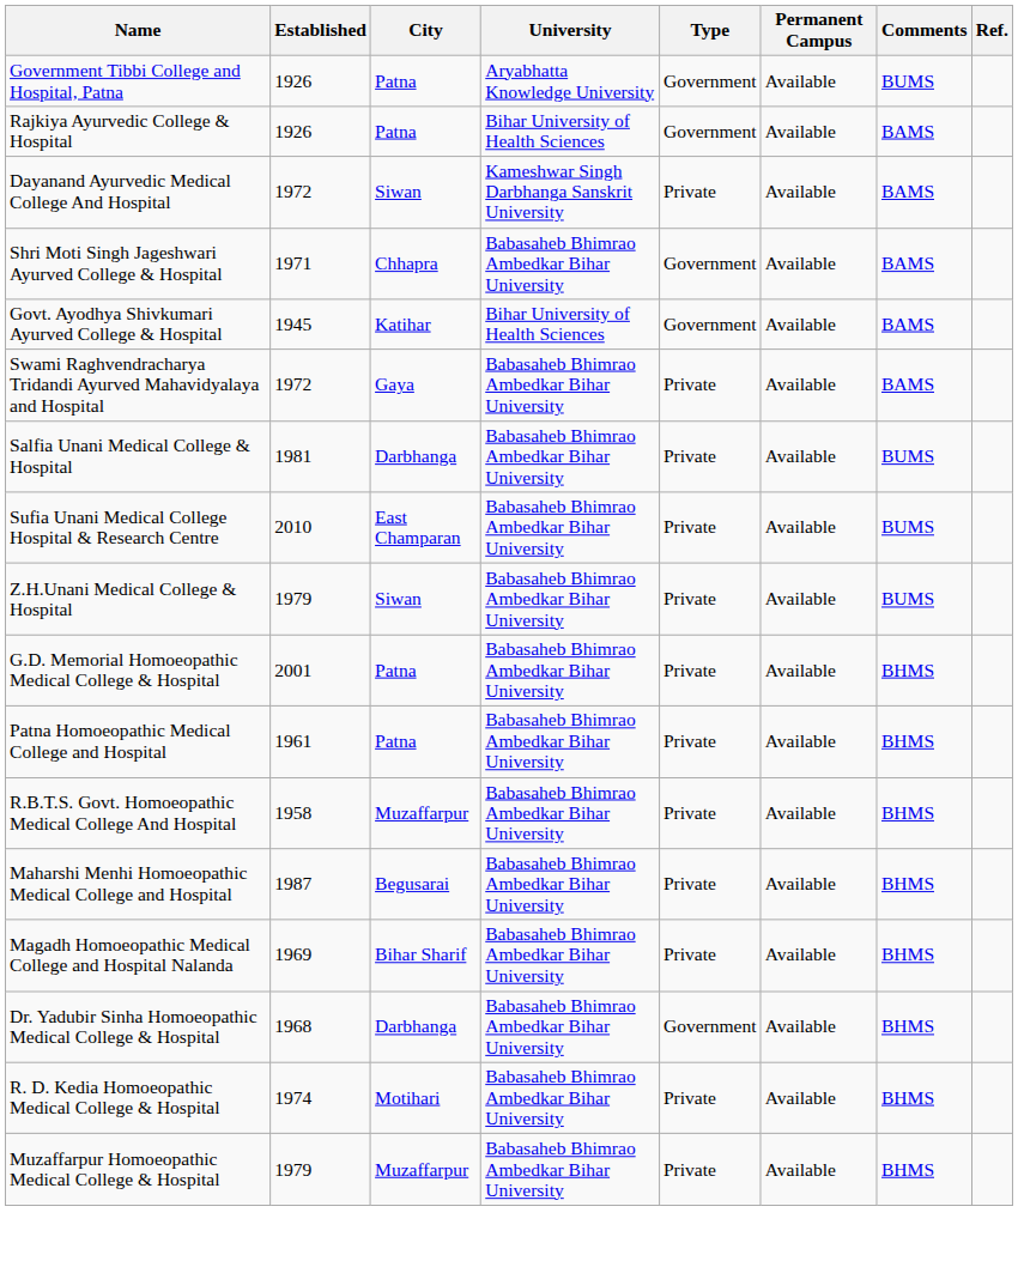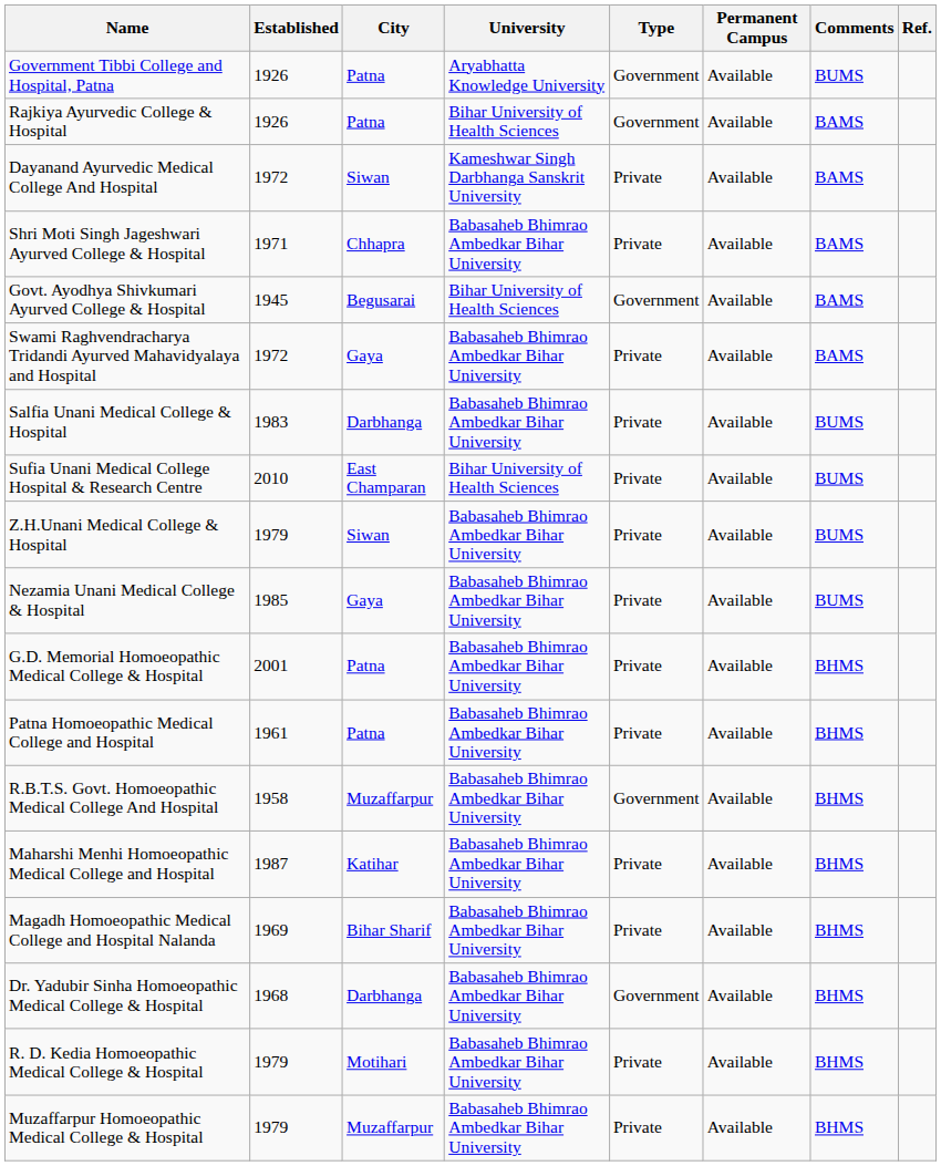 <table class="wikitable sortable">
 <tr>
 <th>Name</th>
 <th>Established</th>
 <th>City</th>
 <th>University</th>
 <th>Type</th>
 <th>Permanent Campus</th>
 <th>Comments</th>
 <th>Ref.</th>
 </tr>
 <tr>
 <td><a href='#'>Government Tibbi College and Hospital, Patna</a></td>
 <td>1926</td>
 <td><a href='#'>Patna</a></td>
 <td><a href='#'>Aryabhatta Knowledge University</a></td>
 <td>Government</td>
 <td>Available</td>
 <td><a href='#'>BUMS</a></td>
 </tr>
 <tr>
 <td>Rajkiya Ayurvedic College & Hospital</td>
 <td>1926</td>
 <td><a href='#'>Patna</a></td>
 <td><a href='#'>Bihar University of Health Sciences</a></td>
 <td>Government</td>
 <td>Available</td>
 <td><a href='#'>BAMS</a></td>
 <td></td>
 </tr>
 <tr>
 <td>Dayanand Ayurvedic Medical College And Hospital</td>
 <td>1972</td>
 <td><a href='#'>Siwan</a></td>
 <td><a href='#'>Kameshwar Singh Darbhanga Sanskrit University</a></td>
 <td>Private</td>
 <td>Available</td>
 <td><a href='#'>BAMS</a></td>
 <td></td>
 </tr>
 <tr>
 <td>Shri Moti Singh Jageshwari Ayurved College & Hospital</td>
 <td>1971</td>
 <td><a href='#'>Chhapra</a></td>
 <td><a href='#'>Babasaheb Bhimrao Ambedkar Bihar University</a></td>
-<td>Government</td>
+<td>Private</td>
 <td>Available</td>
 <td><a href='#'>BAMS</a></td>
 <td></td>
 </tr>
 <tr>
 <td>Govt. Ayodhya Shivkumari Ayurved College & Hospital</td>
 <td>1945</td>
-<td><a href='#'>Katihar</a></td>
+<td><a href='#'>Begusarai</a></td>
 <td><a href='#'>Bihar University of Health Sciences</a></td>
 <td>Government</td>
 <td>Available</td>
 <td><a href='#'>BAMS</a></td>
 <td></td>
 </tr>
 <tr>
 <td>Swami Raghvendracharya Tridandi Ayurved Mahavidyalaya and Hospital</td>
 <td>1972</td>
 <td><a href='#'>Gaya</a></td>
 <td><a href='#'>Babasaheb Bhimrao Ambedkar Bihar University</a></td>
 <td>Private</td>
 <td>Available</td>
 <td><a href='#'>BAMS</a></td>
 <td></td>
 </tr>
 <tr>
 <td>Salfia Unani Medical College & Hospital</td>
-<td>1981</td>
+<td>1983</td>
 <td><a href='#'>Darbhanga</a></td>
 <td><a href='#'>Babasaheb Bhimrao Ambedkar Bihar University</a></td>
 <td>Private</td>
 <td>Available</td>
 <td><a href='#'>BUMS</a></td>
 <td></td>
 </tr>
 <tr>
 <td>Sufia Unani Medical College Hospital & Research Centre</td>
 <td>2010</td>
 <td><a href='#'>East Champaran</a></td>
-<td><a href='#'>Babasaheb Bhimrao Ambedkar Bihar University</a></td>
+<td><a href='#'>Bihar University of Health Sciences</a></td>
 <td>Private</td>
 <td>Available</td>
 <td><a href='#'>BUMS</a></td>
 <td></td>
 </tr>
 <tr>
 <td>Z.H.Unani Medical College & Hospital</td>
 <td>1979</td>
 <td><a href='#'>Siwan</a></td>
+<td><a href='#'>Babasaheb Bhimrao Ambedkar Bihar University</a></td>
+<td>Private</td>
+<td>Available</td>
+<td><a href='#'>BUMS</a></td>
+<td></td>
+</tr>
+<tr>
+<td>Nezamia Unani Medical College & Hospital</td>
+<td>1985</td>
+<td><a href='#'>Gaya</a></td>
 <td><a href='#'>Babasaheb Bhimrao Ambedkar Bihar University</a></td>
 <td>Private</td>
 <td>Available</td>
 <td><a href='#'>BUMS</a></td>
 <td></td>
 </tr>
 <tr>
 <td>G.D. Memorial Homoeopathic Medical College & Hospital</td>
 <td>2001</td>
 <td><a href='#'>Patna</a></td>
 <td><a href='#'>Babasaheb Bhimrao Ambedkar Bihar University</a></td>
 <td>Private</td>
 <td>Available</td>
 <td><a href='#'>BHMS</a></td>
 <td></td>
 </tr>
 <tr>
 <td>Patna Homoeopathic Medical College and Hospital</td>
 <td>1961</td>
 <td><a href='#'>Patna</a></td>
 <td><a href='#'>Babasaheb Bhimrao Ambedkar Bihar University</a></td>
 <td>Private</td>
 <td>Available</td>
 <td><a href='#'>BHMS</a></td>
 <td></td>
 </tr>
 <tr>
 <td>R.B.T.S. Govt. Homoeopathic Medical College And Hospital</td>
 <td>1958</td>
 <td><a href='#'>Muzaffarpur</a></td>
 <td><a href='#'>Babasaheb Bhimrao Ambedkar Bihar University</a></td>
-<td>Private</td>
+<td>Government</td>
 <td>Available</td>
 <td><a href='#'>BHMS</a></td>
 <td></td>
 </tr>
 <tr>
 <td>Maharshi Menhi Homoeopathic Medical College and Hospital</td>
 <td>1987</td>
-<td><a href='#'>Begusarai</a></td>
+<td><a href='#'>Katihar</a></td>
 <td><a href='#'>Babasaheb Bhimrao Ambedkar Bihar University</a></td>
 <td>Private</td>
 <td>Available</td>
 <td><a href='#'>BHMS</a></td>
 <td></td>
 </tr>
 <tr>
 <td>Magadh Homoeopathic Medical College and Hospital Nalanda</td>
 <td>1969</td>
 <td><a href='#'>Bihar Sharif</a></td>
 <td><a href='#'>Babasaheb Bhimrao Ambedkar Bihar University</a></td>
 <td>Private</td>
 <td>Available</td>
 <td><a href='#'>BHMS</a></td>
 <td></td>
 </tr>
 <tr>
 <td>Dr. Yadubir Sinha Homoeopathic Medical College & Hospital</td>
 <td>1968</td>
 <td><a href='#'>Darbhanga</a></td>
 <td><a href='#'>Babasaheb Bhimrao Ambedkar Bihar University</a></td>
 <td>Government</td>
 <td>Available</td>
 <td><a href='#'>BHMS</a></td>
 <td></td>
 </tr>
 <tr>
 <td>R. D. Kedia Homoeopathic Medical College & Hospital</td>
-<td>1974</td>
+<td>1979</td>
 <td><a href='#'>Motihari</a></td>
 <td><a href='#'>Babasaheb Bhimrao Ambedkar Bihar University</a></td>
 <td>Private</td>
 <td>Available</td>
 <td><a href='#'>BHMS</a></td>
 <td></td>
 </tr>
 <tr>
 <td>Muzaffarpur Homoeopathic Medical College & Hospital</td>
 <td>1979</td>
 <td><a href='#'>Muzaffarpur</a></td>
 <td><a href='#'>Babasaheb Bhimrao Ambedkar Bihar University</a></td>
 <td>Private</td>
 <td>Available</td>
 <td><a href='#'>BHMS</a></td>
 <td></td>
 </tr>
 </table>
